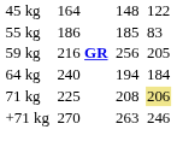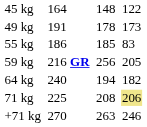 <table>
 <tr>
 <td>45 kg<br></td>
 <td></td>
 <td>164</td>
 <td></td>
 <td>148</td>
 <td></td>
 <td>122</td>
+</tr>
+<tr>
+<td>49 kg<br></td>
+<td></td>
+<td>191</td>
+<td></td>
+<td>178</td>
+<td></td>
+<td>173</td>
 </tr>
 <tr>
 <td>55 kg<br></td>
 <td></td>
 <td>186</td>
 <td></td>
 <td>185</td>
 <td></td>
 <td>83</td>
 </tr>
 <tr>
 <td>59 kg<br></td>
 <td></td>
 <td>216 <strong><a href='#'>GR</a></strong></td>
 <td></td>
 <td>256</td>
 <td></td>
 <td>205</td>
 </tr>
 <tr>
 <td>64 kg<br></td>
 <td></td>
 <td>240</td>
 <td></td>
 <td>194</td>
 <td></td>
-<td>184</td>
+<td>182</td>
 </tr>
 <tr>
 <td>71 kg<br></td>
 <td></td>
 <td>225</td>
 <td></td>
 <td>208</td>
 <td></td>
 <td style="background: khaki;">206</td>
 </tr>
 <tr>
 <td>+71 kg<br></td>
 <td></td>
 <td>270</td>
 <td></td>
 <td>263</td>
 <td></td>
 <td>246</td>
 </tr>
 </table>
